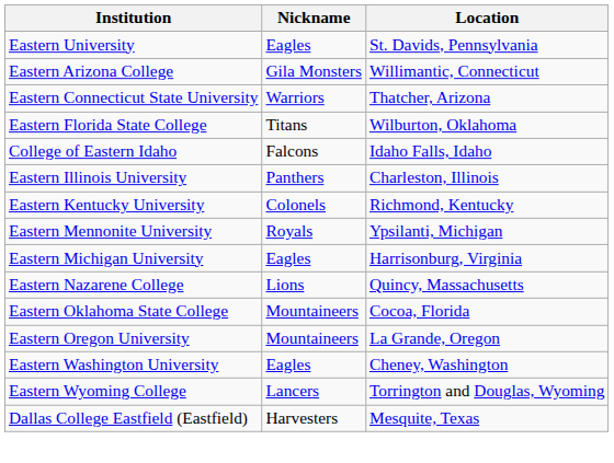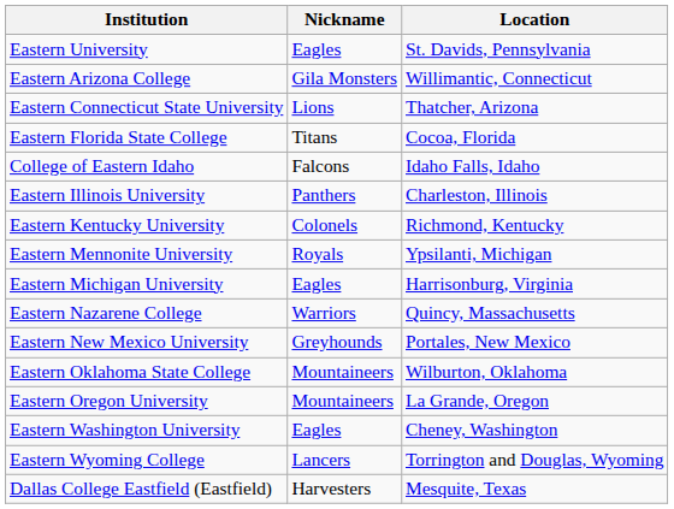 <table class="wikitable">
 <tr>
 <th>Institution</th>
 <th>Nickname</th>
 <th>Location</th>
 </tr>
 <tr>
 <td><a href='#'>Eastern University</a></td>
 <td><a href='#'>Eagles</a></td>
 <td><a href='#'>St. Davids, Pennsylvania</a></td>
 </tr>
 <tr>
 <td><a href='#'>Eastern Arizona College</a></td>
 <td><a href='#'>Gila Monsters</a></td>
 <td><a href='#'>Willimantic, Connecticut</a></td>
 </tr>
 <tr>
 <td><a href='#'>Eastern Connecticut State University</a></td>
-<td><a href='#'>Warriors</a></td>
+<td><a href='#'>Lions</a></td>
 <td><a href='#'>Thatcher, Arizona</a></td>
 </tr>
 <tr>
 <td><a href='#'>Eastern Florida State College</a></td>
 <td>Titans</td>
-<td><a href='#'>Wilburton, Oklahoma</a></td>
+<td><a href='#'>Cocoa, Florida</a></td>
 </tr>
 <tr>
 <td><a href='#'>College of Eastern Idaho</a></td>
 <td>Falcons</td>
 <td><a href='#'>Idaho Falls, Idaho</a></td>
 </tr>
 <tr>
 <td><a href='#'>Eastern Illinois University</a></td>
 <td><a href='#'>Panthers</a></td>
 <td><a href='#'>Charleston, Illinois</a></td>
 </tr>
 <tr>
 <td><a href='#'>Eastern Kentucky University</a></td>
 <td><a href='#'>Colonels</a></td>
 <td><a href='#'>Richmond, Kentucky</a></td>
 </tr>
 <tr>
 <td><a href='#'>Eastern Mennonite University</a></td>
 <td><a href='#'>Royals</a></td>
 <td><a href='#'>Ypsilanti, Michigan</a></td>
 </tr>
 <tr>
 <td><a href='#'>Eastern Michigan University</a></td>
 <td><a href='#'>Eagles</a></td>
 <td><a href='#'>Harrisonburg, Virginia</a></td>
 </tr>
 <tr>
 <td><a href='#'>Eastern Nazarene College</a></td>
-<td><a href='#'>Lions</a></td>
+<td><a href='#'>Warriors</a></td>
 <td><a href='#'>Quincy, Massachusetts</a></td>
+</tr>
+<tr>
+<td><a href='#'>Eastern New Mexico University</a></td>
+<td><a href='#'>Greyhounds</a></td>
+<td><a href='#'>Portales, New Mexico</a></td>
 </tr>
 <tr>
 <td><a href='#'>Eastern Oklahoma State College</a></td>
 <td><a href='#'>Mountaineers</a></td>
-<td><a href='#'>Cocoa, Florida</a></td>
+<td><a href='#'>Wilburton, Oklahoma</a></td>
 </tr>
 <tr>
 <td><a href='#'>Eastern Oregon University</a></td>
 <td><a href='#'>Mountaineers</a></td>
 <td><a href='#'>La Grande, Oregon</a></td>
 </tr>
 <tr>
 <td><a href='#'>Eastern Washington University</a></td>
 <td><a href='#'>Eagles</a></td>
 <td><a href='#'>Cheney, Washington</a></td>
 </tr>
 <tr>
 <td><a href='#'>Eastern Wyoming College</a></td>
 <td><a href='#'>Lancers</a></td>
 <td><a href='#'>Torrington</a> and <a href='#'>Douglas, Wyoming</a></td>
 </tr>
 <tr>
 <td><a href='#'>Dallas College Eastfield</a> (Eastfield)</td>
 <td>Harvesters</td>
 <td><a href='#'>Mesquite, Texas</a></td>
 </tr>
 </table>
